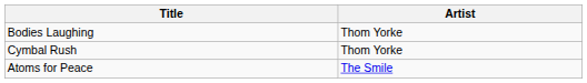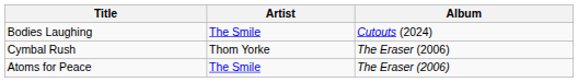 <table class="wikitable" style="width:50em">
 <tr style="font-weight:bold; text-align:center;">
 <th>Title</th>
 <th>Artist</th>
+<th>Album</th>
 </tr>
 <tr>
 <td>Bodies Laughing</td>
-<td>Thom Yorke</td>
+<td><a href='#'>The Smile</a></td>
+<td><em><a href='#'>Cutouts</a></em> (2024)</td>
 </tr>
 <tr>
 <td>Cymbal Rush</td>
 <td>Thom Yorke</td>
+<td><em>The Eraser</em> (2006)</td>
 </tr>
 <tr>
 <td>Atoms for Peace</td>
 <td><a href='#'>The Smile</a></td>
+<td><em>The Eraser (2006)</em></td>
 </tr>
 </table>
